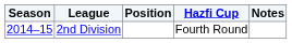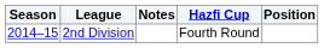 <table border="1" cellpadding="2" style="border-collapse:collapse; text-align:center; font-size:normal;">
 <tr style="background:#f0f6fa;">
 <th>Season</th>
 <th>League</th>
+<th>Notes</th>
+<th><a href='#'>Hazfi Cup</a></th>
 <th>Position</th>
-<th><a href='#'>Hazfi Cup</a></th>
-<th>Notes</th>
 </tr>
 <tr>
 <td><a href='#'>2014–15</a></td>
 <td><a href='#'>2nd Division</a></td>
 <td></td>
 <td>Fourth Round</td>
 <td></td>
 </tr>
 </table>
